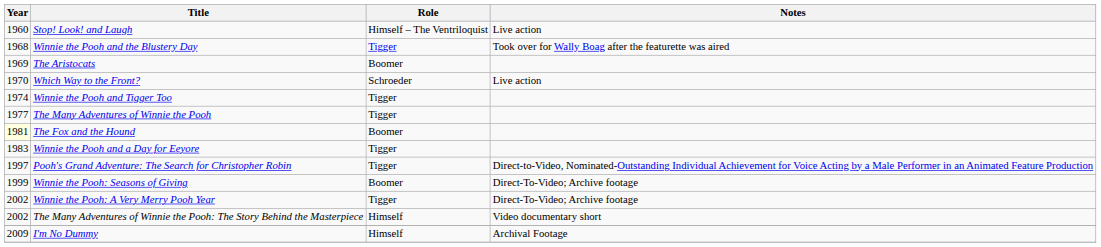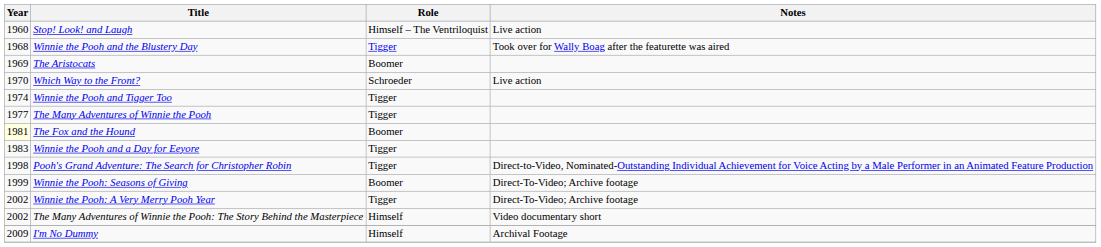 <table class="wikitable">
 <tr style="background:#b0c4de; text-align:center;">
 <th>Year</th>
 <th>Title</th>
 <th>Role</th>
 <th>Notes</th>
 </tr>
 <tr>
 <td>1960</td>
 <td><em><a href='#'>Stop! Look! and Laugh</a></em></td>
 <td>Himself – The Ventriloquist</td>
 <td>Live action</td>
 </tr>
 <tr>
 <td>1968</td>
 <td><em><a href='#'>Winnie the Pooh and the Blustery Day</a></em></td>
 <td><a href='#'>Tigger</a></td>
 <td>Took over for <a href='#'>Wally Boag</a> after the featurette was aired</td>
 </tr>
 <tr>
 <td>1969</td>
 <td><em><a href='#'>The Aristocats</a></em></td>
 <td>Boomer</td>
 <td></td>
 </tr>
 <tr>
 <td>1970</td>
 <td><em><a href='#'>Which Way to the Front?</a></em></td>
 <td>Schroeder</td>
 <td>Live action</td>
 </tr>
 <tr>
 <td>1974</td>
 <td><em><a href='#'>Winnie the Pooh and Tigger Too</a></em></td>
 <td>Tigger</td>
 <td></td>
 </tr>
 <tr>
 <td>1977</td>
 <td><em><a href='#'>The Many Adventures of Winnie the Pooh</a></em></td>
 <td>Tigger</td>
 <td></td>
 </tr>
 <tr>
 <td style="background: lightyellow;">1981</td>
 <td><em><a href='#'>The Fox and the Hound</a></em></td>
 <td>Boomer</td>
 <td></td>
 </tr>
 <tr>
 <td>1983</td>
 <td><em><a href='#'>Winnie the Pooh and a Day for Eeyore</a></em></td>
 <td>Tigger</td>
 <td></td>
 </tr>
 <tr>
-<td>1997</td>
+<td>1998</td>
 <td><em><a href='#'>Pooh's Grand Adventure: The Search for Christopher Robin</a></em></td>
 <td>Tigger</td>
 <td>Direct-to-Video, Nominated-<a href='#'>Outstanding Individual Achievement for Voice Acting by a Male Performer in an Animated Feature Production</a></td>
 </tr>
 <tr>
 <td>1999</td>
 <td><em><a href='#'>Winnie the Pooh: Seasons of Giving</a></em></td>
 <td>Boomer</td>
 <td>Direct-To-Video; Archive footage</td>
 </tr>
 <tr>
 <td>2002</td>
 <td><em><a href='#'>Winnie the Pooh: A Very Merry Pooh Year</a></em></td>
 <td>Tigger</td>
 <td>Direct-To-Video; Archive footage</td>
 </tr>
 <tr>
 <td>2002</td>
 <td><em>The Many Adventures of Winnie the Pooh: The Story Behind the Masterpiece</em></td>
 <td>Himself</td>
 <td>Video documentary short</td>
 </tr>
 <tr>
 </tr>
 <tr>
 <td>2009</td>
 <td><em><a href='#'>I'm No Dummy</a></em></td>
 <td>Himself</td>
 <td>Archival Footage</td>
 </tr>
 <tr>
 </tr>
 </table>
